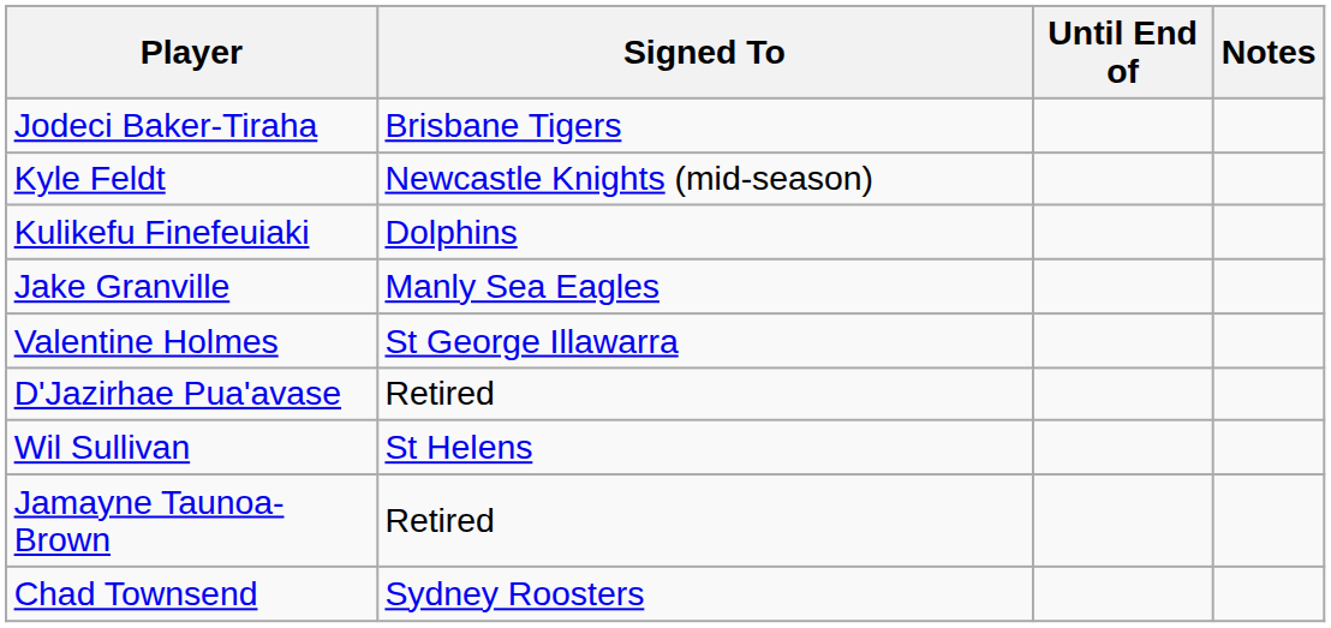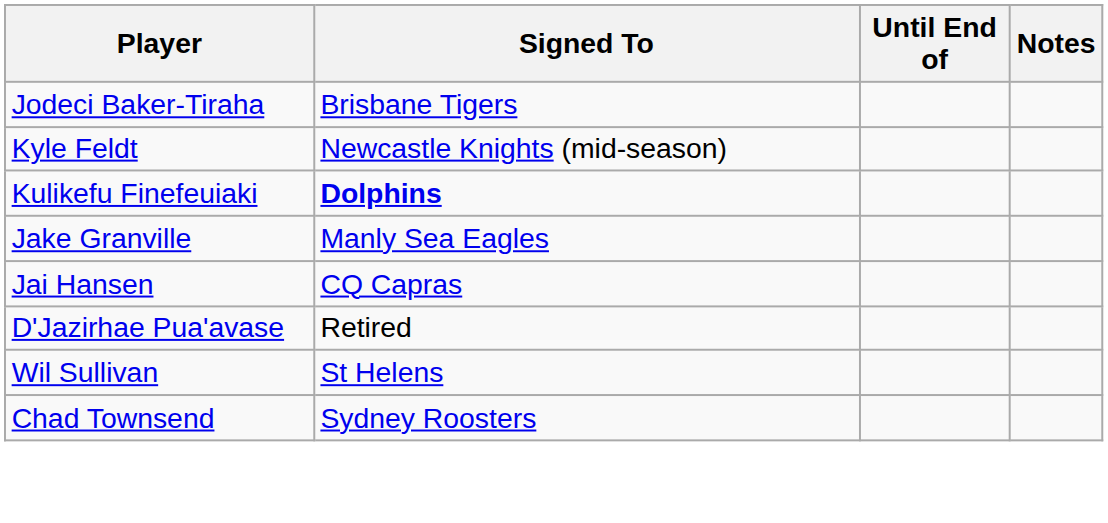 <table class="wikitable" style="font-size:90%">
 <tr bgcolor="#efefef">
 <th width="150">Player</th>
 <th width="270">Signed To</th>
 <th width="70">Until End of</th>
 <th width="40">Notes</th>
 </tr>
 <tr>
 <td><a href='#'>Jodeci Baker-Tiraha</a></td>
 <td> <a href='#'>Brisbane Tigers</a></td>
 <td></td>
 <td></td>
 </tr>
 <tr>
 <td><a href='#'>Kyle Feldt</a></td>
 <td> <a href='#'>Newcastle Knights</a> (mid-season)</td>
 <td></td>
 <td></td>
 </tr>
 <tr>
 <td><a href='#'>Kulikefu Finefeuiaki</a></td>
-<td> <a href='#'>Dolphins</a></td>
+<td><strong> <a href='#'>Dolphins</a></strong></td>
 <td></td>
 <td></td>
 </tr>
 <tr>
 <td><a href='#'>Jake Granville</a></td>
 <td> <a href='#'>Manly Sea Eagles</a></td>
 <td></td>
 <td></td>
 </tr>
 <tr>
-<td><a href='#'>Valentine Holmes</a></td>
-<td> <a href='#'>St George Illawarra</a></td>
+<td><a href='#'>Jai Hansen</a></td>
+<td> <a href='#'>CQ Capras</a></td>
 <td></td>
 <td></td>
 </tr>
 <tr>
 <td><a href='#'>D'Jazirhae Pua'avase</a></td>
 <td>Retired</td>
 <td></td>
 <td></td>
 </tr>
 <tr>
 <td><a href='#'>Wil Sullivan</a></td>
 <td> <a href='#'>St Helens</a></td>
 <td></td>
 <td></td>
 </tr>
 <tr>
-<td><a href='#'>Jamayne Taunoa-Brown</a></td>
-<td>Retired</td>
-<td></td>
-<td></td>
-</tr>
-<tr>
 <td><a href='#'>Chad Townsend</a></td>
 <td> <a href='#'>Sydney Roosters</a></td>
 <td></td>
 <td></td>
 </tr>
 </table>
